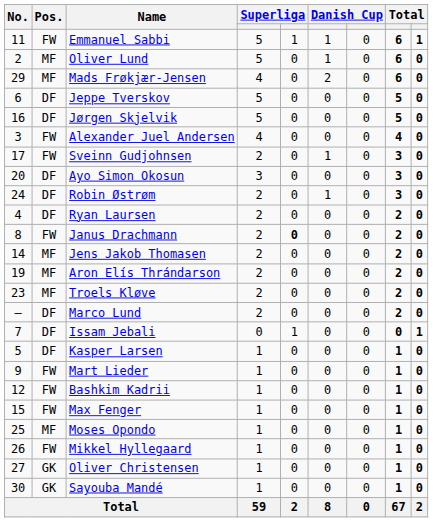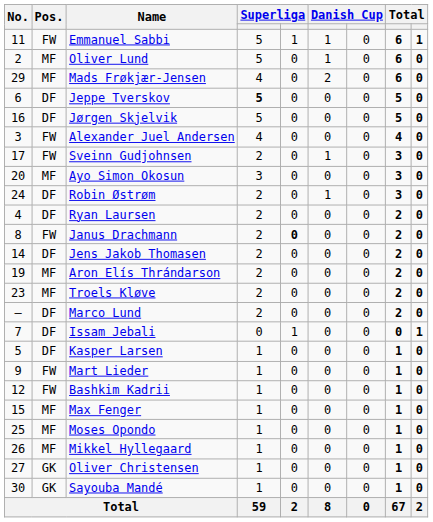 <table class="wikitable sortable" style="text-align: center;">
 <tr>
 <th rowspan="2">No.</th>
 <th rowspan="2">Pos.</th>
 <th rowspan="2">Name</th>
 <th colspan="2"><a href='#'>Superliga</a></th>
 <th colspan="2"><a href='#'>Danish Cup</a></th>
 <th colspan="2"><strong>Total</strong></th>
 </tr>
 <tr>
 <th></th>
 <th></th>
 <th></th>
 <th></th>
 <th></th>
 <th></th>
 </tr>
 <tr>
 <td>11</td>
 <td>FW</td>
 <td align=left> <a href='#'>Emmanuel Sabbi</a></td>
 <td>5</td>
 <td>1</td>
 <td>1</td>
 <td>0</td>
 <td><strong>6</strong></td>
 <td><strong>1</strong></td>
 </tr>
 <tr>
 <td>2</td>
 <td>MF</td>
 <td align=left> <a href='#'>Oliver Lund</a></td>
 <td>5</td>
 <td>0</td>
 <td>1</td>
 <td>0</td>
 <td><strong>6</strong></td>
 <td><strong>0</strong></td>
 </tr>
 <tr>
 <td>29</td>
 <td>MF</td>
 <td align=left> <a href='#'>Mads Frøkjær-Jensen</a></td>
 <td>4</td>
 <td>0</td>
 <td>2</td>
 <td>0</td>
 <td><strong>6</strong></td>
 <td><strong>0</strong></td>
 </tr>
 <tr>
 <td>6</td>
 <td>DF</td>
 <td align=left> <a href='#'>Jeppe Tverskov</a></td>
-<td>5</td>
+<td><strong>5</strong></td>
 <td>0</td>
 <td>0</td>
 <td>0</td>
 <td><strong>5</strong></td>
 <td><strong>0</strong></td>
 </tr>
 <tr>
 <td>16</td>
 <td>DF</td>
 <td align=left> <a href='#'>Jørgen Skjelvik</a></td>
 <td>5</td>
 <td>0</td>
 <td>0</td>
 <td>0</td>
 <td><strong>5</strong></td>
 <td><strong>0</strong></td>
 </tr>
 <tr>
 <td>3</td>
 <td>FW</td>
 <td align=left> <a href='#'>Alexander Juel Andersen</a></td>
 <td>4</td>
 <td>0</td>
 <td>0</td>
 <td>0</td>
 <td><strong>4</strong></td>
 <td><strong>0</strong></td>
 </tr>
 <tr>
 <td>17</td>
 <td>FW</td>
 <td align=left> <a href='#'>Sveinn Gudjohnsen</a></td>
 <td>2</td>
 <td>0</td>
 <td>1</td>
 <td>0</td>
 <td><strong>3</strong></td>
 <td><strong>0</strong></td>
 </tr>
 <tr>
 <td>20</td>
-<td>DF</td>
+<td>MF</td>
 <td align=left> <a href='#'>Ayo Simon Okosun</a></td>
 <td>3</td>
 <td>0</td>
 <td>0</td>
 <td>0</td>
 <td><strong>3</strong></td>
 <td><strong>0</strong></td>
 </tr>
 <tr>
 <td>24</td>
 <td>DF</td>
 <td align=left> <a href='#'>Robin Østrøm</a></td>
 <td>2</td>
 <td>0</td>
 <td>1</td>
 <td>0</td>
 <td><strong>3</strong></td>
 <td><strong>0</strong></td>
 </tr>
 <tr>
 <td>4</td>
 <td>DF</td>
 <td align=left> <a href='#'>Ryan Laursen</a></td>
 <td>2</td>
 <td>0</td>
 <td>0</td>
 <td>0</td>
 <td><strong>2</strong></td>
 <td><strong>0</strong></td>
 </tr>
 <tr>
 <td>8</td>
 <td>FW</td>
 <td align=left> <a href='#'>Janus Drachmann</a></td>
 <td>2</td>
 <td><strong>0</strong></td>
 <td>0</td>
 <td>0</td>
 <td><strong>2</strong></td>
 <td><strong>0</strong></td>
 </tr>
 <tr>
 <td>14</td>
-<td>MF</td>
+<td>DF</td>
 <td align=left> <a href='#'>Jens Jakob Thomasen</a></td>
 <td>2</td>
 <td>0</td>
 <td>0</td>
 <td>0</td>
 <td><strong>2</strong></td>
 <td><strong>0</strong></td>
 </tr>
 <tr>
 <td>19</td>
 <td>MF</td>
 <td align=left> <a href='#'>Aron Elís Thrándarson</a></td>
 <td>2</td>
 <td>0</td>
 <td>0</td>
 <td>0</td>
 <td><strong>2</strong></td>
 <td><strong>0</strong></td>
 </tr>
 <tr>
 <td>23</td>
 <td>MF</td>
 <td align=left> <a href='#'>Troels Kløve</a></td>
 <td>2</td>
 <td>0</td>
 <td>0</td>
 <td>0</td>
 <td><strong>2</strong></td>
 <td><strong>0</strong></td>
 </tr>
 <tr>
 <td>—</td>
 <td>DF</td>
 <td align=left> <a href='#'>Marco Lund</a></td>
 <td>2</td>
 <td>0</td>
 <td>0</td>
 <td>0</td>
 <td><strong>2</strong></td>
 <td><strong>0</strong></td>
 </tr>
 <tr>
 <td>7</td>
 <td>DF</td>
 <td align=left> <a href='#'>Issam Jebali</a></td>
 <td>0</td>
 <td>1</td>
 <td>0</td>
 <td>0</td>
 <td><strong>0</strong></td>
 <td><strong>1</strong></td>
 </tr>
 <tr>
 <td>5</td>
 <td>DF</td>
 <td align=left> <a href='#'>Kasper Larsen</a></td>
 <td>1</td>
 <td>0</td>
 <td>0</td>
 <td>0</td>
 <td><strong>1</strong></td>
 <td><strong>0</strong></td>
 </tr>
 <tr>
 <td>9</td>
 <td>FW</td>
 <td align=left> <a href='#'>Mart Lieder</a></td>
 <td>1</td>
 <td>0</td>
 <td>0</td>
 <td>0</td>
 <td><strong>1</strong></td>
 <td><strong>0</strong></td>
 </tr>
 <tr>
 <td>12</td>
 <td>FW</td>
 <td align=left> <a href='#'>Bashkim Kadrii</a></td>
 <td>1</td>
 <td>0</td>
 <td>0</td>
 <td>0</td>
 <td><strong>1</strong></td>
 <td><strong>0</strong></td>
 </tr>
 <tr>
 <td>15</td>
-<td>FW</td>
+<td>MF</td>
 <td align=left> <a href='#'>Max Fenger</a></td>
 <td>1</td>
 <td>0</td>
 <td>0</td>
 <td>0</td>
 <td><strong>1</strong></td>
 <td><strong>0</strong></td>
 </tr>
 <tr>
 <td>25</td>
 <td>MF</td>
 <td align=left> <a href='#'>Moses Opondo</a></td>
 <td>1</td>
 <td>0</td>
 <td>0</td>
 <td>0</td>
 <td><strong>1</strong></td>
 <td><strong>0</strong></td>
 </tr>
 <tr>
 <td>26</td>
-<td>FW</td>
+<td>MF</td>
 <td align=left> <a href='#'>Mikkel Hyllegaard</a></td>
 <td>1</td>
 <td>0</td>
 <td>0</td>
 <td>0</td>
 <td><strong>1</strong></td>
 <td><strong>0</strong></td>
 </tr>
 <tr>
 <td>27</td>
 <td>GK</td>
 <td align=left> <a href='#'>Oliver Christensen</a></td>
 <td>1</td>
 <td>0</td>
 <td>0</td>
 <td>0</td>
 <td><strong>1</strong></td>
 <td><strong>0</strong></td>
 </tr>
 <tr>
 <td>30</td>
 <td>GK</td>
 <td align=left> <a href='#'>Sayouba Mandé</a></td>
 <td>1</td>
 <td>0</td>
 <td>0</td>
 <td>0</td>
 <td><strong>1</strong></td>
 <td><strong>0</strong></td>
 </tr>
 <tr>
 <th colspan=3>Total</th>
 <th>59</th>
 <th>2</th>
 <th>8</th>
 <th>0</th>
 <th>67</th>
 <th>2</th>
 </tr>
 </table>
